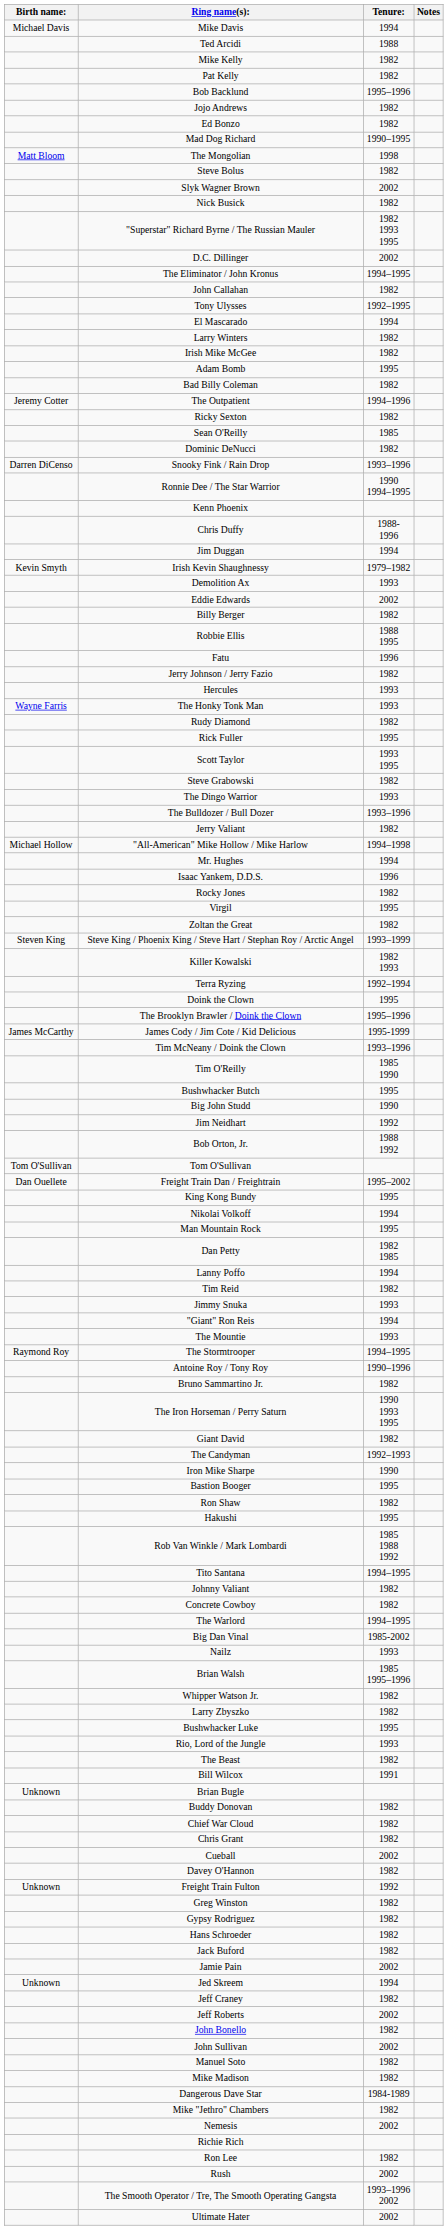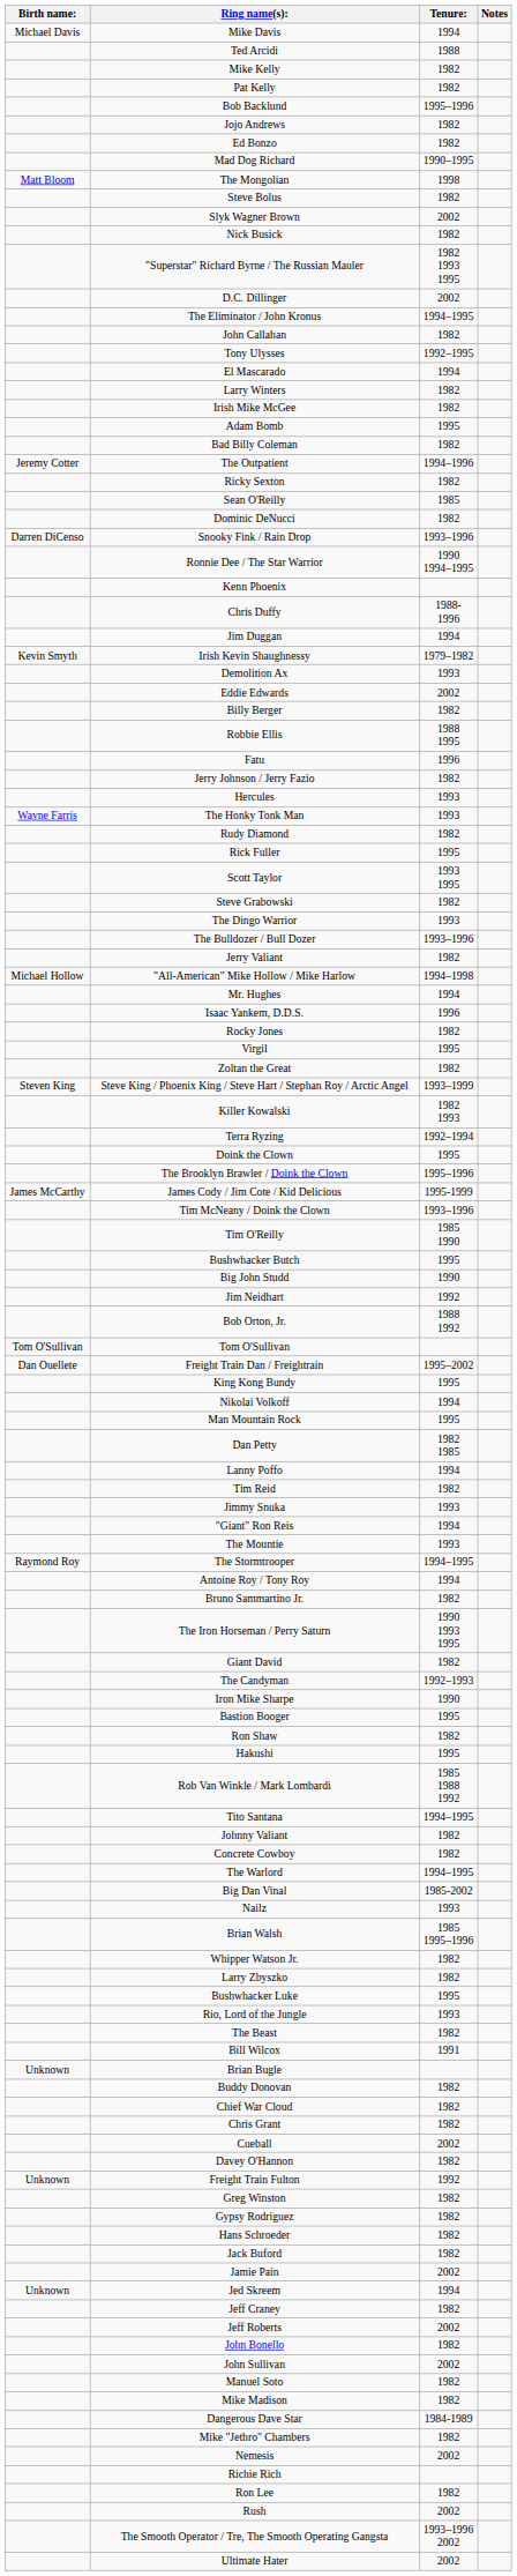 <table class="sortable wikitable" style="font-size:85%; text-align:center; width:70%;">
 <tr>
 <th>Birth name:</th>
 <th><a href='#'>Ring name</a>(s):</th>
 <th>Tenure:</th>
 <th>Notes</th>
 </tr>
 <tr>
 <td>Michael Davis</td>
 <td>Mike Davis</td>
 <td sort>1994</td>
 <td></td>
 </tr>
 <tr>
 <td></td>
 <td>Ted Arcidi</td>
 <td sort>1988</td>
 <td></td>
 </tr>
 <tr>
 <td></td>
 <td>Mike Kelly</td>
 <td sort>1982</td>
 <td></td>
 </tr>
 <tr>
 <td></td>
 <td>Pat Kelly</td>
 <td sort>1982</td>
 <td></td>
 </tr>
 <tr>
 <td></td>
 <td>Bob Backlund</td>
 <td sort>1995–1996</td>
 <td></td>
 </tr>
 <tr>
 <td></td>
 <td>Jojo Andrews</td>
 <td sort>1982</td>
 <td></td>
 </tr>
 <tr>
 <td></td>
 <td>Ed Bonzo</td>
 <td sort>1982</td>
 <td></td>
 </tr>
 <tr>
 <td></td>
 <td>Mad Dog Richard</td>
 <td sort>1990–1995</td>
 <td></td>
 </tr>
 <tr>
 <td><a href='#'>Matt Bloom</a></td>
 <td>The Mongolian</td>
 <td sort>1998</td>
 <td></td>
 </tr>
 <tr>
 <td></td>
 <td>Steve Bolus</td>
 <td sort>1982</td>
 <td></td>
 </tr>
 <tr>
 <td></td>
 <td>Slyk Wagner Brown</td>
 <td sort>2002</td>
 <td></td>
 </tr>
 <tr>
 <td></td>
 <td>Nick Busick</td>
 <td sort>1982</td>
 <td></td>
 </tr>
 <tr>
 <td></td>
 <td>"Superstar" Richard Byrne / The Russian Mauler</td>
 <td sort>1982<br>1993<br>1995</td>
 <td></td>
 </tr>
 <tr>
 <td></td>
 <td>D.C. Dillinger</td>
 <td sort>2002</td>
 <td></td>
 </tr>
 <tr>
 <td></td>
 <td>The Eliminator / John Kronus</td>
 <td sort>1994–1995</td>
 <td></td>
 </tr>
 <tr>
 <td></td>
 <td>John Callahan</td>
 <td sort>1982</td>
 <td></td>
 </tr>
 <tr>
 <td></td>
 <td>Tony Ulysses</td>
 <td sort>1992–1995</td>
 <td></td>
 </tr>
 <tr>
 <td></td>
 <td>El Mascarado</td>
 <td sort>1994</td>
 <td></td>
 </tr>
 <tr>
 <td></td>
 <td>Larry Winters</td>
 <td sort>1982</td>
 <td></td>
 </tr>
 <tr>
 <td></td>
 <td>Irish Mike McGee</td>
 <td sort>1982</td>
 <td></td>
 </tr>
 <tr>
 <td></td>
 <td>Adam Bomb</td>
 <td sort>1995</td>
 <td></td>
 </tr>
 <tr>
 <td></td>
 <td>Bad Billy Coleman</td>
 <td sort>1982</td>
 <td></td>
 </tr>
 <tr>
 <td>Jeremy Cotter</td>
 <td>The Outpatient</td>
 <td sort>1994–1996</td>
 <td></td>
 </tr>
 <tr>
 <td></td>
 <td>Ricky Sexton</td>
 <td sort>1982</td>
 <td></td>
 </tr>
 <tr>
 <td></td>
 <td>Sean O'Reilly</td>
 <td sort>1985</td>
 <td></td>
 </tr>
 <tr>
 <td></td>
 <td>Dominic DeNucci</td>
 <td sort>1982</td>
 <td></td>
 </tr>
 <tr>
 <td>Darren DiCenso</td>
 <td>Snooky Fink / Rain Drop</td>
 <td sort>1993–1996</td>
 <td></td>
 </tr>
 <tr>
 <td></td>
 <td>Ronnie Dee / The Star Warrior</td>
 <td sort>1990<br>1994–1995</td>
 <td></td>
 </tr>
 <tr>
 <td></td>
 <td>Kenn Phoenix</td>
 <td sort></td>
 <td></td>
 </tr>
 <tr>
 <td></td>
 <td>Chris Duffy</td>
 <td sort>1988-<br>1996</td>
 <td></td>
 </tr>
 <tr>
 <td></td>
 <td>Jim Duggan</td>
 <td sort>1994</td>
 <td></td>
 </tr>
 <tr>
 <td {{sort>Kevin Smyth</td>
 <td>Irish Kevin Shaughnessy</td>
 <td sort>1979–1982</td>
 <td></td>
 </tr>
 <tr>
 <td></td>
 <td>Demolition Ax</td>
 <td sort>1993</td>
 <td></td>
 </tr>
 <tr>
 <td></td>
 <td>Eddie Edwards</td>
 <td sort>2002</td>
 <td></td>
 </tr>
 <tr>
 <td></td>
 <td>Billy Berger</td>
 <td sort>1982</td>
 <td></td>
 </tr>
 <tr>
 <td></td>
 <td>Robbie Ellis</td>
 <td sort>1988<br>1995</td>
 <td></td>
 </tr>
 <tr>
 <td></td>
 <td>Fatu</td>
 <td sort>1996</td>
 <td></td>
 </tr>
 <tr>
 <td></td>
 <td>Jerry Johnson / Jerry Fazio</td>
 <td sort>1982</td>
 <td></td>
 </tr>
 <tr>
 <td></td>
 <td>Hercules</td>
 <td sort>1993</td>
 <td></td>
 </tr>
 <tr>
 <td><a href='#'>Wayne Farris</a></td>
 <td>The Honky Tonk Man</td>
 <td sort>1993</td>
 <td></td>
 </tr>
 <tr>
 <td></td>
 <td>Rudy Diamond</td>
 <td sort>1982</td>
 <td></td>
 </tr>
 <tr>
 <td></td>
 <td>Rick Fuller</td>
 <td sort>1995</td>
 <td></td>
 </tr>
 <tr>
 <td></td>
 <td>Scott Taylor</td>
 <td sort>1993<br>1995</td>
 <td></td>
 </tr>
 <tr>
 <td></td>
 <td>Steve Grabowski</td>
 <td sort>1982</td>
 <td></td>
 </tr>
 <tr>
 <td></td>
 <td>The Dingo Warrior</td>
 <td sort>1993</td>
 <td></td>
 </tr>
 <tr>
 <td></td>
 <td>The Bulldozer / Bull Dozer</td>
 <td sort>1993–1996</td>
 <td></td>
 </tr>
 <tr>
 <td></td>
 <td>Jerry Valiant</td>
 <td sort>1982</td>
 <td></td>
 </tr>
 <tr>
 <td>Michael Hollow</td>
 <td>"All-American" Mike Hollow / Mike Harlow</td>
 <td sort>1994–1998</td>
 <td></td>
 </tr>
 <tr>
 <td></td>
 <td>Mr. Hughes</td>
 <td sort>1994</td>
 <td></td>
 </tr>
 <tr>
 <td></td>
 <td>Isaac Yankem, D.D.S.</td>
 <td sort>1996</td>
 <td></td>
 </tr>
 <tr>
 <td></td>
 <td>Rocky Jones</td>
 <td sort>1982</td>
 <td></td>
 </tr>
 <tr>
 <td></td>
 <td>Virgil</td>
 <td sort>1995</td>
 <td></td>
 </tr>
 <tr>
 <td></td>
 <td>Zoltan the Great</td>
 <td sort>1982</td>
 <td></td>
 </tr>
 <tr>
 <td>Steven King</td>
 <td>Steve King / Phoenix King / Steve Hart / Stephan Roy / Arctic Angel</td>
 <td>1993–1999</td>
 <td></td>
 </tr>
 <tr>
 <td></td>
 <td>Killer Kowalski</td>
 <td sort>1982<br>1993</td>
 <td></td>
 </tr>
 <tr>
 <td></td>
 <td>Terra Ryzing</td>
 <td sort>1992–1994</td>
 <td></td>
 </tr>
 <tr>
 <td></td>
 <td>Doink the Clown</td>
 <td sort>1995</td>
 <td></td>
 </tr>
 <tr>
 <td></td>
 <td>The Brooklyn Brawler / <a href='#'>Doink the Clown</a></td>
 <td sort>1995–1996</td>
 <td></td>
 </tr>
 <tr>
 <td>James McCarthy</td>
 <td>James Cody / Jim Cote / Kid Delicious</td>
 <td sort>1995-1999</td>
 <td></td>
 </tr>
 <tr>
 <td></td>
 <td>Tim McNeany / Doink the Clown</td>
 <td sort>1993–1996</td>
 <td></td>
 </tr>
 <tr>
 <td></td>
 <td>Tim O'Reilly</td>
 <td sort>1985<br>1990</td>
 <td></td>
 </tr>
 <tr>
 <td></td>
 <td>Bushwhacker Butch</td>
 <td sort>1995</td>
 <td></td>
 </tr>
 <tr>
 <td></td>
 <td>Big John Studd</td>
 <td sort>1990</td>
 <td></td>
 </tr>
 <tr>
 <td></td>
 <td>Jim Neidhart</td>
 <td sort>1992</td>
 <td></td>
 </tr>
 <tr>
 <td></td>
 <td>Bob Orton, Jr.</td>
 <td sort>1988<br>1992</td>
 <td></td>
 </tr>
 <tr>
 <td>Tom O'Sullivan</td>
 <td>Tom O'Sullivan</td>
 <td></td>
 <td></td>
 </tr>
 <tr>
 <td>Dan Ouellete</td>
 <td>Freight Train Dan / Freightrain</td>
 <td sort>1995–2002</td>
 <td></td>
 </tr>
 <tr>
 <td></td>
 <td>King Kong Bundy</td>
 <td sort>1995</td>
 <td></td>
 </tr>
 <tr>
 <td></td>
 <td>Nikolai Volkoff</td>
 <td sort>1994</td>
 <td></td>
 </tr>
 <tr>
 <td></td>
 <td>Man Mountain Rock</td>
 <td sort>1995</td>
 <td></td>
 </tr>
 <tr>
 <td></td>
 <td>Dan Petty</td>
 <td sort>1982<br>1985</td>
 <td></td>
 </tr>
 <tr>
 <td></td>
 <td>Lanny Poffo</td>
 <td sort>1994</td>
 <td></td>
 </tr>
 <tr>
 <td></td>
 <td>Tim Reid</td>
 <td sort>1982</td>
 <td></td>
 </tr>
 <tr>
 <td></td>
 <td>Jimmy Snuka</td>
 <td sort>1993</td>
 <td></td>
 </tr>
 <tr>
 <td></td>
 <td>"Giant" Ron Reis</td>
 <td sort>1994</td>
 <td></td>
 </tr>
 <tr>
 <td></td>
 <td>The Mountie</td>
 <td sort>1993</td>
 <td></td>
 </tr>
 <tr>
 <td>Raymond Roy</td>
 <td>The Stormtrooper</td>
 <td sort>1994–1995</td>
 <td></td>
 </tr>
 <tr>
 <td></td>
 <td>Antoine Roy / Tony Roy</td>
-<td sort>1990–1996</td>
+<td sort>1994</td>
 <td></td>
 </tr>
 <tr>
 <td></td>
 <td>Bruno Sammartino Jr.</td>
 <td sort>1982</td>
 <td></td>
 </tr>
 <tr>
 <td></td>
 <td>The Iron Horseman / Perry Saturn</td>
 <td sort>1990<br>1993<br>1995</td>
 <td></td>
 </tr>
 <tr>
 <td></td>
 <td>Giant David</td>
 <td sort>1982</td>
 <td></td>
 </tr>
 <tr>
 <td></td>
 <td>The Candyman</td>
 <td sort>1992–1993</td>
 <td></td>
 </tr>
 <tr>
 <td></td>
 <td>Iron Mike Sharpe</td>
 <td sort>1990</td>
 <td></td>
 </tr>
 <tr>
 <td></td>
 <td>Bastion Booger</td>
 <td sort>1995</td>
 <td></td>
 </tr>
 <tr>
 <td></td>
 <td>Ron Shaw</td>
 <td sort>1982</td>
 <td></td>
 </tr>
 <tr>
 <td></td>
 <td>Hakushi</td>
 <td sort>1995</td>
 <td></td>
 </tr>
 <tr>
 <td></td>
 <td>Rob Van Winkle / Mark Lombardi</td>
 <td sort>1985<br>1988<br>1992</td>
 <td></td>
 </tr>
 <tr>
 <td></td>
 <td>Tito Santana</td>
 <td sort>1994–1995</td>
 <td></td>
 </tr>
 <tr>
 <td></td>
 <td>Johnny Valiant</td>
 <td sort>1982</td>
 <td></td>
 </tr>
 <tr>
 <td></td>
 <td>Concrete Cowboy</td>
 <td sort>1982</td>
 <td></td>
 </tr>
 <tr>
 <td></td>
 <td>The Warlord</td>
 <td sort>1994–1995</td>
 <td></td>
 </tr>
 <tr>
 <td></td>
 <td>Big Dan Vinal</td>
 <td sort>1985-2002</td>
 <td></td>
 </tr>
 <tr>
 <td></td>
 <td>Nailz</td>
 <td sort>1993</td>
 <td></td>
 </tr>
 <tr>
 <td></td>
 <td>Brian Walsh</td>
 <td sort>1985<br>1995–1996</td>
 <td></td>
 </tr>
 <tr>
 <td></td>
 <td>Whipper Watson Jr.</td>
 <td sort>1982</td>
 <td></td>
 </tr>
 <tr>
 <td></td>
 <td>Larry Zbyszko</td>
 <td sort>1982</td>
 <td></td>
 </tr>
 <tr>
 <td></td>
 <td>Bushwhacker Luke</td>
 <td sort>1995</td>
 <td></td>
 </tr>
 <tr>
 <td></td>
 <td>Rio, Lord of the Jungle</td>
 <td sort>1993</td>
 <td></td>
 </tr>
 <tr>
 <td></td>
 <td>The Beast</td>
 <td sort>1982</td>
 <td></td>
 </tr>
 <tr>
 <td></td>
 <td>Bill Wilcox</td>
 <td sort>1991</td>
 <td></td>
 </tr>
 <tr>
 <td>Unknown</td>
 <td>Brian Bugle</td>
 <td></td>
 <td></td>
 </tr>
 <tr>
 <td></td>
 <td>Buddy Donovan</td>
 <td sort>1982</td>
 <td></td>
 </tr>
 <tr>
 <td></td>
 <td>Chief War Cloud</td>
 <td sort>1982</td>
 <td></td>
 </tr>
 <tr>
 <td></td>
 <td>Chris Grant</td>
 <td sort>1982</td>
 <td></td>
 </tr>
 <tr>
 <td></td>
 <td>Cueball</td>
 <td sort>2002</td>
 <td></td>
 </tr>
 <tr>
 <td></td>
 <td>Davey O'Hannon</td>
 <td sort>1982</td>
 <td></td>
 </tr>
 <tr>
 <td>Unknown</td>
 <td>Freight Train Fulton</td>
 <td>1992</td>
 <td></td>
 </tr>
 <tr>
 <td></td>
 <td>Greg Winston</td>
 <td sort>1982</td>
 <td></td>
 </tr>
 <tr>
 <td></td>
 <td>Gypsy Rodriguez</td>
 <td sort>1982</td>
 <td></td>
 </tr>
 <tr>
 <td></td>
 <td>Hans Schroeder</td>
 <td sort>1982</td>
 <td></td>
 </tr>
 <tr>
 <td></td>
 <td>Jack Buford</td>
 <td sort>1982</td>
 <td></td>
 </tr>
 <tr>
 <td></td>
 <td>Jamie Pain</td>
 <td sort>2002</td>
 <td></td>
 </tr>
 <tr>
 <td>Unknown</td>
 <td>Jed Skreem</td>
 <td>1994</td>
 <td></td>
 </tr>
 <tr>
 <td></td>
 <td>Jeff Craney</td>
 <td sort>1982</td>
 <td></td>
 </tr>
 <tr>
 <td></td>
 <td>Jeff Roberts</td>
 <td sort>2002</td>
 <td></td>
 </tr>
 <tr>
 <td></td>
 <td><a href='#'>John Bonello</a></td>
 <td sort>1982</td>
 <td></td>
 </tr>
 <tr>
 <td></td>
 <td>John Sullivan</td>
 <td sort>2002</td>
 <td></td>
 </tr>
 <tr>
 <td></td>
 <td>Manuel Soto</td>
 <td sort>1982</td>
 <td></td>
 </tr>
 <tr>
 <td></td>
 <td>Mike Madison</td>
 <td sort>1982</td>
 <td></td>
 </tr>
 <tr>
 <td></td>
 <td>Dangerous Dave Star</td>
 <td sort>1984-1989</td>
 <td></td>
 </tr>
 <tr>
 <td></td>
 <td>Mike "Jethro" Chambers</td>
 <td sort>1982</td>
 <td></td>
 </tr>
 <tr>
 <td></td>
 <td>Nemesis</td>
 <td sort>2002</td>
 <td></td>
 </tr>
 <tr>
 <td></td>
 <td>Richie Rich</td>
 <td sort></td>
 <td></td>
 </tr>
 <tr>
 <td></td>
 <td>Ron Lee</td>
 <td sort>1982</td>
 <td></td>
 </tr>
 <tr>
 <td></td>
 <td>Rush</td>
 <td sort>2002</td>
 <td></td>
 </tr>
 <tr>
 <td></td>
 <td>The Smooth Operator / Tre, The Smooth Operating Gangsta</td>
 <td sort>1993–1996<br>2002</td>
 <td></td>
 </tr>
 <tr>
 <td></td>
 <td>Ultimate Hater</td>
 <td sort>2002</td>
 <td></td>
 </tr>
 </table>
